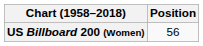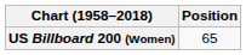 <table class="wikitable plainrowheaders">
 <tr>
 <th>Chart (1958–2018)</th>
 <th>Position</th>
 </tr>
 <tr>
 <th scope="row">US <em>Billboard</em> 200 <small>(Women)</small></th>
-<td align="center">56</td>
+<td align="center">65</td>
 </tr>
 </table>
